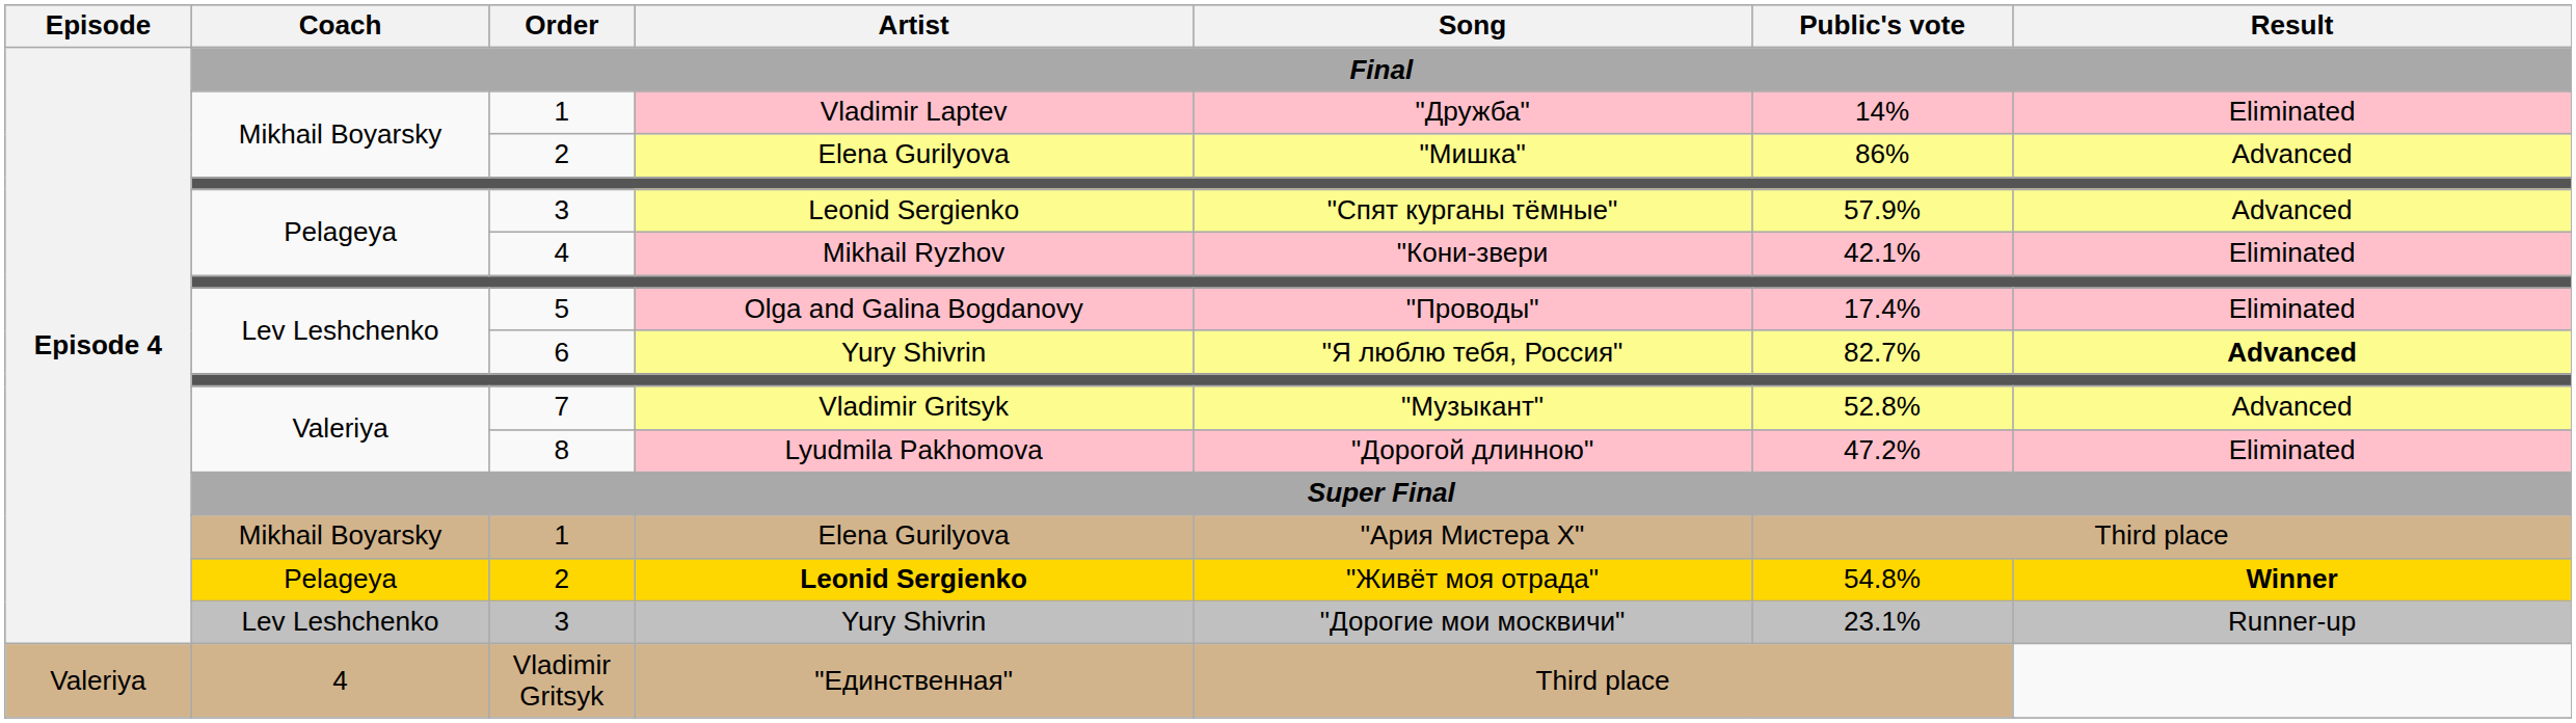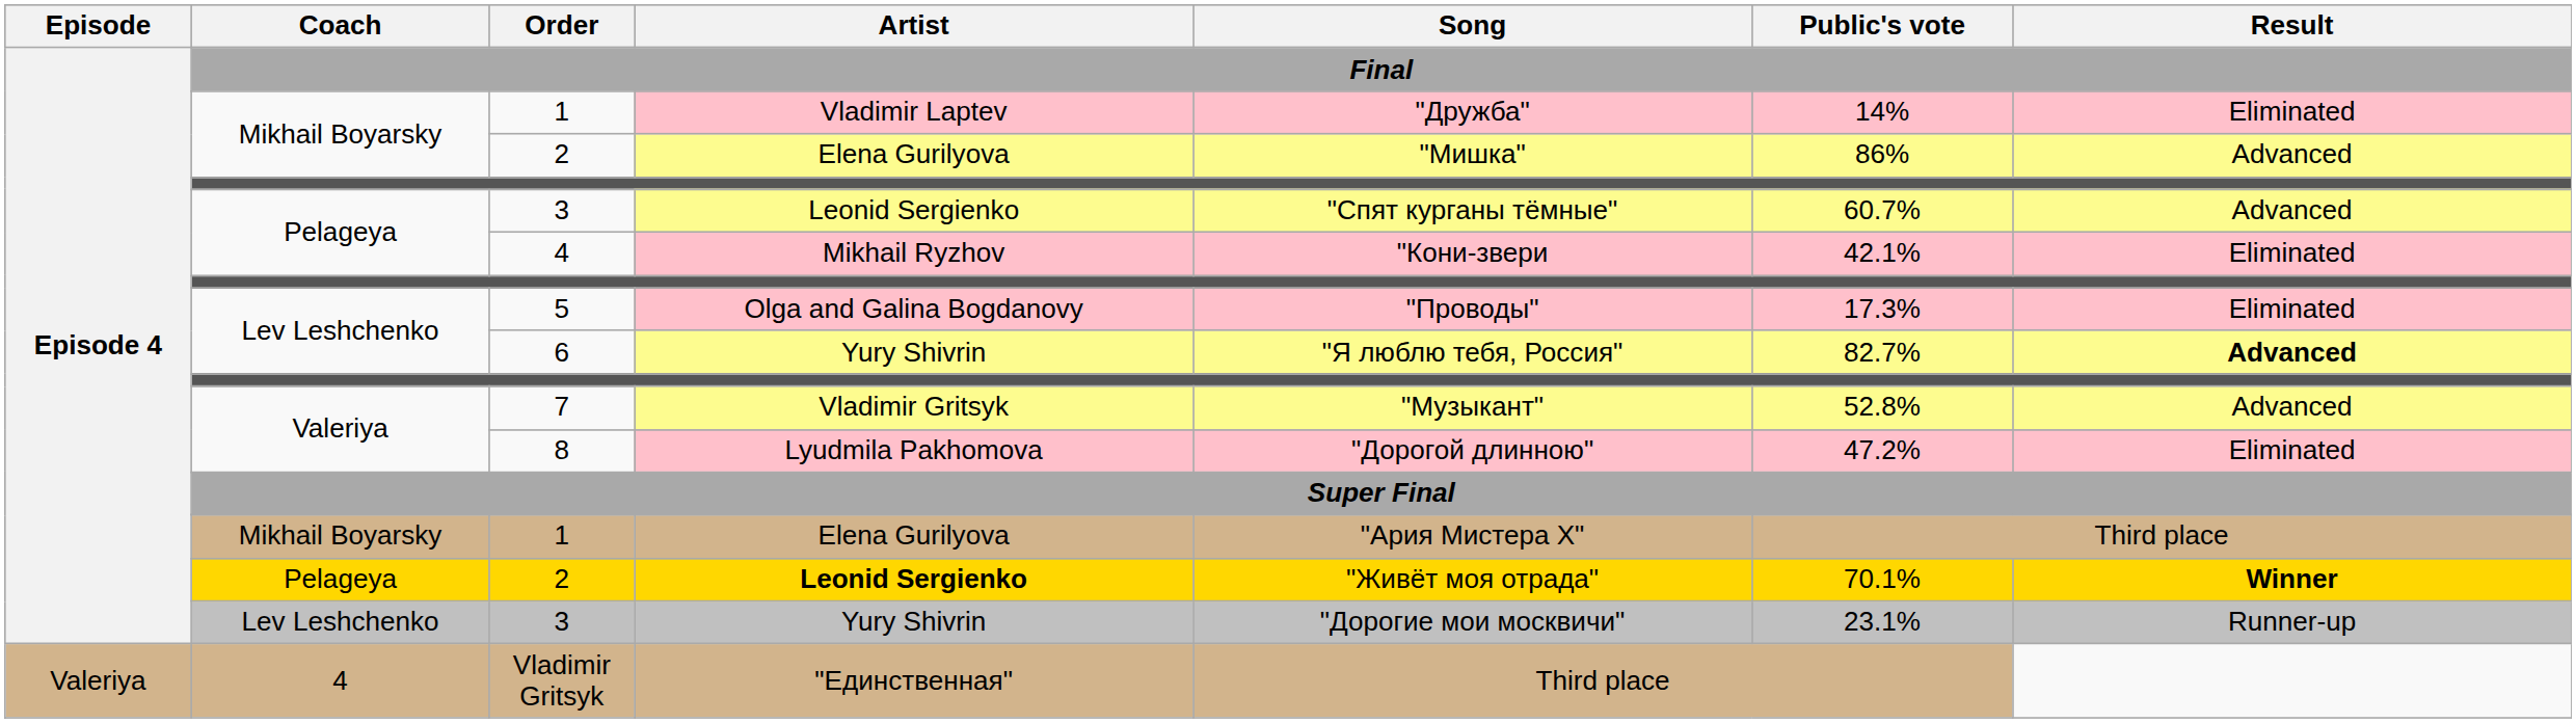 <table class="wikitable" style="text-align:center; width:120%;">
 <tr>
 <th style="width:05%;">Episode</th>
 <th style="width:08%;">Coach</th>
 <th style="width:03%;">Order</th>
 <th style="width:15%;">Artist</th>
 <th style="width:15%;">Song</th>
 <th style="width:07%;">Public's vote</th>
 <th style="width:15%;">Result</th>
 </tr>
 <tr>
 <th rowspan=18 scope="row">Episode 4 <br> </th>
 </tr>
 <tr>
 <td colspan=6 style = "background: darkgray"><strong><em>Final</em></strong></td>
 </tr>
 <tr>
 <td rowspan=2>Mikhail Boyarsky</td>
 <td>1</td>
 <td style="background:pink;">Vladimir Laptev</td>
 <td style="background:pink;">"Дружба"</td>
 <td style="background:pink;">14%</td>
 <td style="background:pink;">Eliminated</td>
 </tr>
 <tr>
 <td>2</td>
 <td style="background:#fdfc8f;">Elena Gurilyova</td>
 <td style="background:#fdfc8f;">"Мишка"</td>
 <td style="background:#fdfc8f;">86%</td>
 <td style="background:#fdfc8f;">Advanced</td>
 </tr>
 <tr>
 <td colspan=6 style="background:#555555;"></td>
 </tr>
 <tr>
 <td rowspan=2>Pelageya</td>
 <td>3</td>
 <td style="background:#fdfc8f;">Leonid Sergienko</td>
 <td style="background:#fdfc8f;">"Спят курганы тёмные"</td>
-<td style="background:#fdfc8f;">57.9%</td>
+<td style="background:#fdfc8f;">60.7%</td>
 <td style="background:#fdfc8f;">Advanced</td>
 </tr>
 <tr>
 <td>4</td>
 <td style="background:pink;">Mikhail Ryzhov</td>
 <td style="background:pink;">"Кони-звери</td>
 <td style="background:pink;">42.1%</td>
 <td style="background:pink;">Eliminated</td>
 </tr>
 <tr>
 <td colspan=6 style="background:#555555;"></td>
 </tr>
 <tr>
 <td rowspan=2>Lev Leshchenko</td>
 <td>5</td>
 <td style="background:pink;">Olga and Galina Bogdanovy</td>
 <td style="background:pink;">"Проводы"</td>
-<td style="background:pink;">17.4%</td>
+<td style="background:pink;">17.3%</td>
 <td style="background:pink;">Eliminated</td>
 </tr>
 <tr>
 <td>6</td>
 <td style="background:#fdfc8f;">Yury Shivrin</td>
 <td style="background:#fdfc8f;">"Я люблю тебя, Россия"</td>
 <td style="background:#fdfc8f;">82.7%</td>
 <td style="background:#fdfc8f;"><strong>Advanced</strong></td>
 </tr>
 <tr>
 <td colspan=6 style="background:#555555;"></td>
 </tr>
 <tr>
 <td rowspan=2>Valeriya</td>
 <td>7</td>
 <td style="background:#fdfc8f;">Vladimir Gritsyk</td>
 <td style="background:#fdfc8f;">"Музыкант"</td>
 <td style="background:#fdfc8f;">52.8%</td>
 <td style="background:#fdfc8f;">Advanced</td>
 </tr>
 <tr>
 <td>8</td>
 <td style="background:pink;">Lyudmila Pakhomova</td>
 <td style="background:pink;">"Дорогой длинною"</td>
 <td style="background:pink;">47.2%</td>
 <td style="background:pink;">Eliminated</td>
 </tr>
 <tr>
 <td colspan = 6 style = "background: darkgray"><strong><em>Super Final</em></strong></td>
 </tr>
 <tr>
 </tr>
 <tr bgcolor="tan">
 <td>Mikhail Boyarsky</td>
 <td>1</td>
 <td>Elena Gurilyova</td>
 <td>"Ария Мистера Х"</td>
 <td colspan=2>Third place</td>
 </tr>
 <tr bgcolor="gold">
 <td>Pelageya</td>
 <td>2</td>
 <td><strong>Leonid Sergienko</strong></td>
 <td>"Живёт моя отрада"</td>
-<td>54.8%</td>
+<td>70.1%</td>
 <td><strong>Winner</strong></td>
 </tr>
 <tr bgcolor="silver">
 <td>Lev Leshchenko</td>
 <td>3</td>
 <td>Yury Shivrin</td>
 <td>"Дорогие мои москвичи"</td>
 <td>23.1%</td>
 <td>Runner-up</td>
 </tr>
 <tr bgcolor="tan">
 <td>Valeriya</td>
 <td>4</td>
 <td>Vladimir Gritsyk</td>
 <td>"Единственная"</td>
 <td colspan=2>Third place</td>
 </tr>
 </table>
